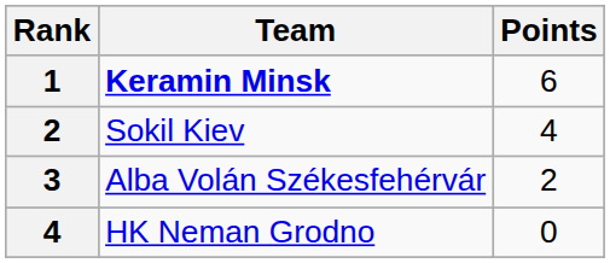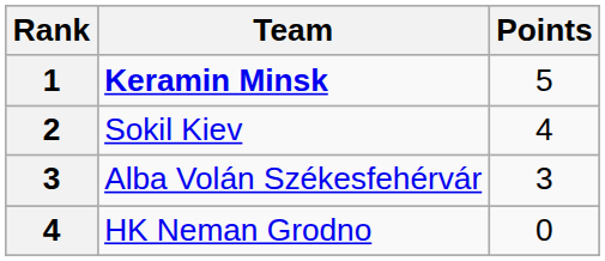 <table class="wikitable" style="text-align: center;">
 <tr>
 <th>Rank</th>
 <th>Team</th>
 <th>Points</th>
 </tr>
 <tr>
 <th>1</th>
 <td style="text-align: left;"> <strong><a href='#'>Keramin Minsk</a></strong></td>
-<td>6</td>
+<td>5</td>
 </tr>
 <tr>
 <th>2</th>
 <td style="text-align: left;"> <a href='#'>Sokil Kiev</a></td>
 <td>4</td>
 </tr>
 <tr>
 <th>3</th>
 <td style="text-align: left;"> <a href='#'>Alba Volán Székesfehérvár</a></td>
-<td>2</td>
+<td>3</td>
 </tr>
 <tr>
 <th>4</th>
 <td style="text-align: left;"> <a href='#'>HK Neman Grodno</a></td>
 <td>0</td>
 </tr>
 </table>
